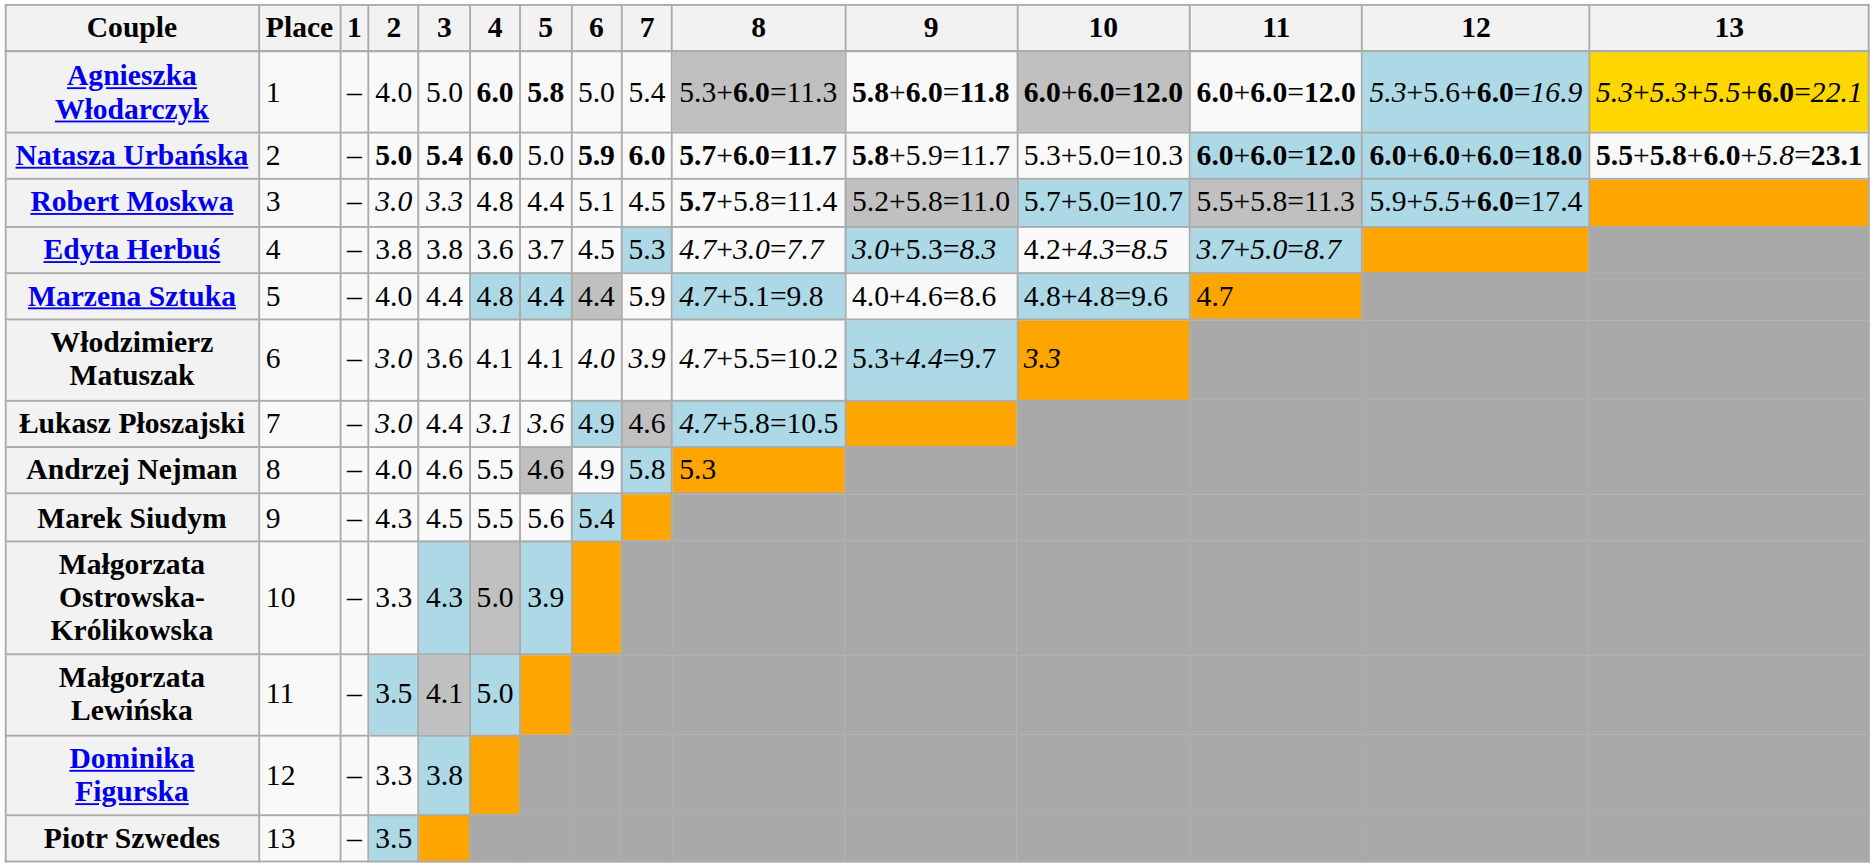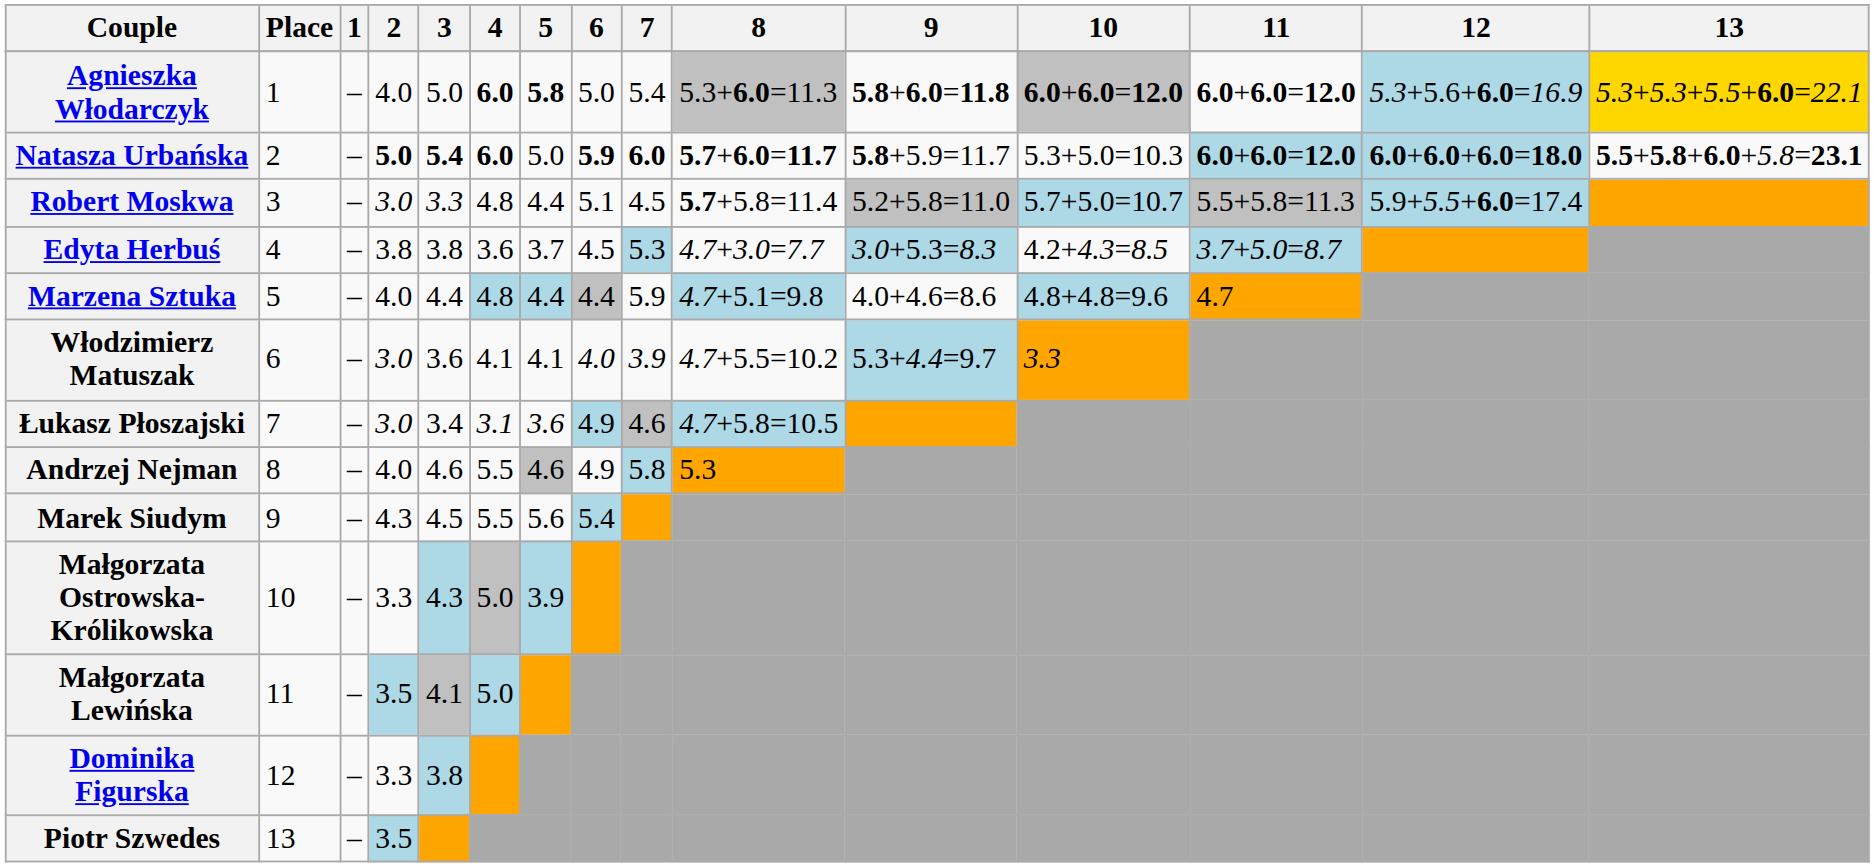 <table class="wikitable sortable" style="margin:auto;">
 <tr>
 <th width="130">Couple</th>
 <th>Place</th>
 <th>1</th>
 <th>2</th>
 <th>3</th>
 <th>4</th>
 <th>5</th>
 <th>6</th>
 <th>7</th>
 <th>8</th>
 <th>9</th>
 <th>10</th>
 <th>11</th>
 <th>12</th>
 <th>13</th>
 </tr>
 <tr>
 </tr>
 <tr>
 <th><a href='#'>Agnieszka Włodarczyk</a></th>
 <td>1</td>
 <td>–</td>
 <td>4.0</td>
 <td>5.0</td>
 <td><span><strong>6.0</strong></span></td>
 <td><span><strong>5.8</strong></span></td>
 <td>5.0</td>
 <td>5.4</td>
 <td bgcolor="silver">5.3+<span><strong>6.0</strong></span>=11.3</td>
 <td><span><strong>5.8</strong></span>+<span><strong>6.0</strong></span>=<span><strong>11.8</strong></span></td>
 <td bgcolor="silver"><span><strong>6.0</strong></span>+<span><strong>6.0</strong></span>=<span><strong>12.0</strong></span></td>
 <td><span><strong>6.0</strong></span>+<span><strong>6.0</strong></span>=<span><strong>12.0</strong></span></td>
 <td style="background:lightblue;"><span><em>5.3</em></span>+5.6+<span><strong>6.0</strong></span>=<span><em>16.9</em></span></td>
 <td style="background:gold;"><span><em>5.3</em></span>+<span><em>5.3</em></span>+<span><em>5.5</em></span>+<span><strong>6.0</strong></span>=<span><em>22.1</em></span></td>
 </tr>
 <tr>
 <th><a href='#'>Natasza Urbańska</a></th>
 <td>2</td>
 <td>–</td>
 <td><span><strong>5.0</strong></span></td>
 <td><span><strong>5.4</strong></span></td>
 <td><span><strong>6.0</strong></span></td>
 <td>5.0</td>
 <td><span><strong>5.9</strong></span></td>
 <td><span><strong>6.0</strong></span></td>
 <td><span><strong>5.7</strong></span>+<span><strong>6.0</strong></span>=<span><strong>11.7</strong></span></td>
 <td><span><strong>5.8</strong></span>+5.9=11.7</td>
 <td>5.3+5.0=10.3</td>
 <td style="background:lightblue;"><span><strong>6.0</strong></span>+<span><strong>6.0</strong></span>=<span><strong>12.0</strong></span></td>
 <td style="background:lightblue;"><span><strong>6.0</strong></span>+<span><strong>6.0</strong></span>+<span><strong>6.0</strong></span>=<span><strong>18.0</strong></span></td>
 <td><span><strong>5.5</strong></span>+<span><strong>5.8</strong></span>+<span><strong>6.0</strong></span>+<span><em>5.8</em></span>=<span><strong>23.1</strong></span></td>
 </tr>
 <tr>
 <th><a href='#'>Robert Moskwa</a></th>
 <td>3</td>
 <td>–</td>
 <td><span><em>3.0</em></span></td>
 <td><span><em>3.3</em></span></td>
 <td>4.8</td>
 <td>4.4</td>
 <td>5.1</td>
 <td>4.5</td>
 <td><span><strong>5.7</strong></span>+5.8=11.4</td>
 <td bgcolor="silver">5.2+5.8=11.0</td>
 <td style="background:lightblue;">5.7+5.0=10.7</td>
 <td bgcolor="silver">5.5+5.8=11.3</td>
 <td style="background:lightblue;">5.9+<span><em>5.5</em></span>+<span><strong>6.0</strong></span>=17.4</td>
 <td style="background:orange;"></td>
 </tr>
 <tr>
 <th><a href='#'>Edyta Herbuś</a></th>
 <td>4</td>
 <td>–</td>
 <td>3.8</td>
 <td>3.8</td>
 <td>3.6</td>
 <td>3.7</td>
 <td>4.5</td>
 <td style="background:lightblue;">5.3</td>
 <td><span><em>4.7</em></span>+<span><em>3.0</em></span>=<span><em>7.7</em></span></td>
 <td style="background:lightblue;"><span><em>3.0</em></span>+5.3=<span><em>8.3</em></span></td>
 <td>4.2+<span><em>4.3</em></span>=<span><em>8.5</em></span></td>
 <td style="background:lightblue;"><span><em>3.7</em></span>+<span><em>5.0</em></span>=<span><em>8.7</em></span></td>
 <td style="background:orange;"></td>
 <td style="background:darkgray;"></td>
 </tr>
 <tr>
 <th><a href='#'>Marzena Sztuka</a></th>
 <td>5</td>
 <td>–</td>
 <td>4.0</td>
 <td>4.4</td>
 <td style="background:lightblue;">4.8</td>
 <td style="background:lightblue;">4.4</td>
 <td bgcolor="silver">4.4</td>
 <td>5.9</td>
 <td style="background:lightblue;"><span><em>4.7</em></span>+5.1=9.8</td>
 <td>4.0+4.6=8.6</td>
 <td style="background:lightblue;">4.8+4.8=9.6</td>
 <td style="background:orange;">4.7</td>
 <td style="background:darkgray;"></td>
 <td style="background:darkgray;"></td>
 </tr>
 <tr>
 <th>Włodzimierz Matuszak</th>
 <td>6</td>
 <td>–</td>
 <td><span><em>3.0</em></span></td>
 <td>3.6</td>
 <td>4.1</td>
 <td>4.1</td>
 <td><span><em>4.0</em></span></td>
 <td><span><em>3.9</em></span></td>
 <td><span><em>4.7</em></span>+5.5=10.2</td>
 <td style="background:lightblue;">5.3+<span><em>4.4</em></span>=9.7</td>
 <td style="background:orange;"><span><em>3.3</em></span></td>
 <td style="background:darkgray;"></td>
 <td style="background:darkgray;"></td>
 <td style="background:darkgray;"></td>
 </tr>
 <tr>
 <th>Łukasz Płoszajski</th>
 <td>7</td>
 <td>–</td>
 <td><span><em>3.0</em></span></td>
-<td>4.4</td>
+<td>3.4</td>
 <td><span><em>3.1</em></span></td>
 <td><span><em>3.6</em></span></td>
 <td style="background:lightblue;">4.9</td>
 <td bgcolor="silver">4.6</td>
 <td style="background:lightblue;"><span><em>4.7</em></span>+5.8=10.5</td>
 <td style="background:orange;"></td>
 <td style="background:darkgray;"></td>
 <td style="background:darkgray;"></td>
 <td style="background:darkgray;"></td>
 <td style="background:darkgray;"></td>
 </tr>
 <tr>
 <th>Andrzej Nejman</th>
 <td>8</td>
 <td>–</td>
 <td>4.0</td>
 <td>4.6</td>
 <td>5.5</td>
 <td bgcolor="silver">4.6</td>
 <td>4.9</td>
 <td style="background:lightblue;">5.8</td>
 <td style="background:orange;">5.3</td>
 <td style="background:darkgray;"></td>
 <td style="background:darkgray;"></td>
 <td style="background:darkgray;"></td>
 <td style="background:darkgray;"></td>
 <td style="background:darkgray;"></td>
 </tr>
 <tr>
 <th>Marek Siudym</th>
 <td>9</td>
 <td>–</td>
 <td>4.3</td>
 <td>4.5</td>
 <td>5.5</td>
 <td>5.6</td>
 <td style="background:lightblue;">5.4</td>
 <td style="background:orange;"></td>
 <td style="background:darkgray;"></td>
 <td style="background:darkgray;"></td>
 <td style="background:darkgray;"></td>
 <td style="background:darkgray;"></td>
 <td style="background:darkgray;"></td>
 <td style="background:darkgray;"></td>
 </tr>
 <tr>
 <th>Małgorzata Ostrowska-Królikowska</th>
 <td>10</td>
 <td>–</td>
 <td>3.3</td>
 <td style="background:lightblue;">4.3</td>
 <td bgcolor="silver">5.0</td>
 <td style="background:lightblue;">3.9</td>
 <td style="background:orange;"></td>
 <td style="background:darkgray;"></td>
 <td style="background:darkgray;"></td>
 <td style="background:darkgray;"></td>
 <td style="background:darkgray;"></td>
 <td style="background:darkgray;"></td>
 <td style="background:darkgray;"></td>
 <td style="background:darkgray;"></td>
 </tr>
 <tr>
 <th>Małgorzata Lewińska</th>
 <td>11</td>
 <td>–</td>
 <td style="background:lightblue;">3.5</td>
 <td bgcolor="silver">4.1</td>
 <td style="background:lightblue;">5.0</td>
 <td style="background:orange;"></td>
 <td style="background:darkgray;"></td>
 <td style="background:darkgray;"></td>
 <td style="background:darkgray;"></td>
 <td style="background:darkgray;"></td>
 <td style="background:darkgray;"></td>
 <td style="background:darkgray;"></td>
 <td style="background:darkgray;"></td>
 <td style="background:darkgray;"></td>
 </tr>
 <tr>
 <th><a href='#'>Dominika Figurska</a></th>
 <td>12</td>
 <td>–</td>
 <td>3.3</td>
 <td style="background:lightblue;">3.8</td>
 <td style="background:orange;"></td>
 <td style="background:darkgray;"></td>
 <td style="background:darkgray;"></td>
 <td style="background:darkgray;"></td>
 <td style="background:darkgray;"></td>
 <td style="background:darkgray;"></td>
 <td style="background:darkgray;"></td>
 <td style="background:darkgray;"></td>
 <td style="background:darkgray;"></td>
 <td style="background:darkgray;"></td>
 </tr>
 <tr>
 <th>Piotr Szwedes</th>
 <td>13</td>
 <td>–</td>
 <td style="background:lightblue;">3.5</td>
 <td style="background:orange;"></td>
 <td style="background:darkgray;"></td>
 <td style="background:darkgray;"></td>
 <td style="background:darkgray;"></td>
 <td style="background:darkgray;"></td>
 <td style="background:darkgray;"></td>
 <td style="background:darkgray;"></td>
 <td style="background:darkgray;"></td>
 <td style="background:darkgray;"></td>
 <td style="background:darkgray;"></td>
 <td style="background:darkgray;"></td>
 </tr>
 </table>
